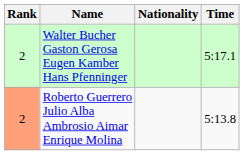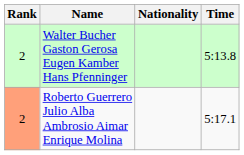 <table class="wikitable sortable" style="text-align:center">
 <tr>
 <th>Rank</th>
 <th>Name</th>
 <th>Nationality</th>
 <th>Time</th>
 </tr>
 <tr bgcolor=ccffcc>
 <td>2</td>
 <td align=left><a href='#'>Walter Bucher</a><br><a href='#'>Gaston Gerosa</a><br><a href='#'>Eugen Kamber</a><br><a href='#'>Hans Pfenninger</a></td>
 <td align=left></td>
-<td>5:17.1</td>
+<td>5:13.8</td>
 </tr>
 <tr>
 <td style="background: lightsalmon;">2</td>
 <td align=left><a href='#'>Roberto Guerrero</a><br><a href='#'>Julio Alba</a><br><a href='#'>Ambrosio Aimar</a><br><a href='#'>Enrique Molina</a></td>
 <td align=left></td>
-<td>5:13.8</td>
+<td>5:17.1</td>
 </tr>
 </table>
